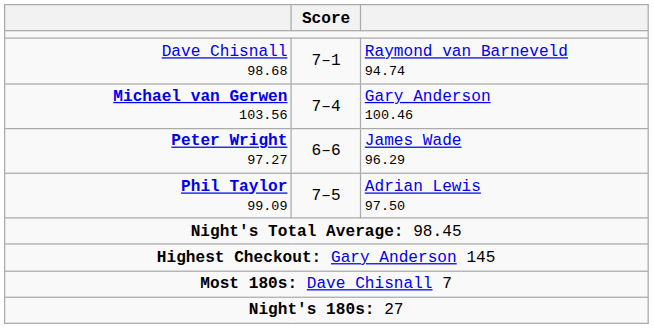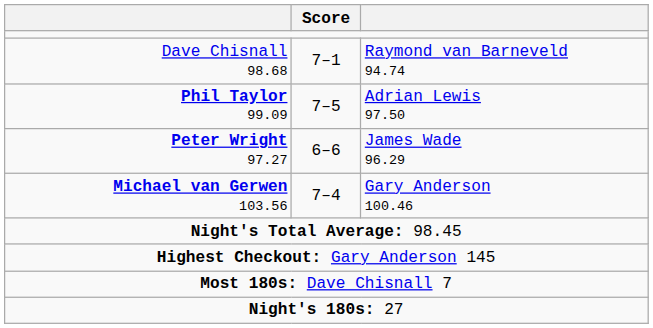 <table class=wikitable style="text-align:center">
 <tr>
 <th width=225></th>
 <th width=50>Score</th>
 <th width=225></th>
 </tr>
 <tr align=centre>
 <td colspan="3"></td>
 </tr>
 <tr align=left>
 <td align=right><a href='#'>Dave Chisnall</a>  <br><small><span>98.68</span></small></td>
 <td align=center>7–1</td>
 <td> <a href='#'>Raymond van Barneveld</a> <br><small><span>94.74</span></small></td>
 </tr>
 <tr align=left>
-<td align=right><strong><a href='#'>Michael van Gerwen</a></strong>  <br><small><span>103.56</span></small></td>
-<td align=center>7–4</td>
-<td> <a href='#'>Gary Anderson</a> <br><small><span>100.46</span></small></td>
+<td align=right><strong><a href='#'>Phil Taylor</a></strong>  <br><small><span>99.09</span></small></td>
+<td align=center>7–5</td>
+<td> <a href='#'>Adrian Lewis</a> <br><small><span>97.50</span></small></td>
 </tr>
 <tr align=left>
 <td align=right><strong><a href='#'>Peter Wright</a></strong>  <br><small><span>97.27</span></small></td>
 <td align=center>6–6</td>
 <td> <a href='#'>James Wade</a> <br><small><span>96.29</span></small></td>
 </tr>
 <tr align=left>
-<td align=right><strong><a href='#'>Phil Taylor</a></strong>  <br><small><span>99.09</span></small></td>
-<td align=center>7–5</td>
-<td> <a href='#'>Adrian Lewis</a> <br><small><span>97.50</span></small></td>
+<td align=right><strong><a href='#'>Michael van Gerwen</a></strong>  <br><small><span>103.56</span></small></td>
+<td align=center>7–4</td>
+<td> <a href='#'>Gary Anderson</a> <br><small><span>100.46</span></small></td>
 </tr>
 <tr align=center>
 <td colspan="3"><strong>Night's Total Average:</strong> 98.45</td>
 </tr>
 <tr align=center>
 <td colspan="3"><strong>Highest Checkout:</strong>  <a href='#'>Gary Anderson</a> 145</td>
 </tr>
 <tr align=center>
 <td colspan="3"><strong>Most 180s:</strong>  <a href='#'>Dave Chisnall</a> 7</td>
 </tr>
 <tr align=center>
 <td colspan="3"><strong>Night's 180s:</strong> 27</td>
 </tr>
 </table>
